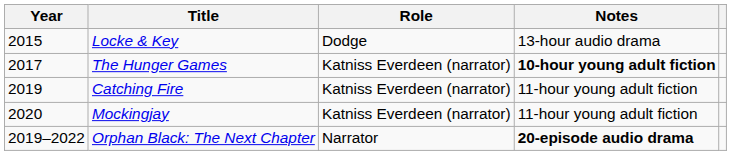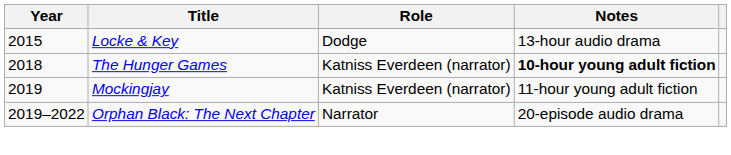 <table class="wikitable sortable">
 <tr>
 <th scope="col">Year</th>
 <th scope="col">Title</th>
 <th scope="col" class="unsortable">Role</th>
 <th scope="col" class="unsortable">Notes</th>
 <th scope="col" class="unsortable"></th>
 </tr>
 <tr>
 <td>2015</td>
 <td><em><a href='#'>Locke & Key</a></em></td>
 <td>Dodge</td>
 <td>13-hour audio drama</td>
 <td style="text-align:center;"></td>
 </tr>
 <tr>
-<td>2017</td>
+<td>2018</td>
 <td data-sort-value="Hunger Games, The"><em><a href='#'>The Hunger Games</a></em></td>
 <td>Katniss Everdeen (narrator)</td>
 <td><strong>10-hour young adult fiction</strong></td>
 <td style="text-align:center;"></td>
 </tr>
 <tr>
 <td>2019</td>
-<td><em><a href='#'>Catching Fire</a></em></td>
-<td>Katniss Everdeen (narrator)</td>
-<td>11-hour young adult fiction</td>
-<td></td>
-</tr>
-<tr>
-<td>2020</td>
 <td><em><a href='#'>Mockingjay</a></em></td>
 <td>Katniss Everdeen (narrator)</td>
 <td>11-hour young adult fiction</td>
 <td></td>
 </tr>
 <tr>
 <td>2019–2022</td>
 <td><em><a href='#'>Orphan Black: The Next Chapter</a></em></td>
 <td>Narrator</td>
-<td><strong>20-episode audio drama</strong></td>
+<td>20-episode audio drama</td>
 <td style="text-align:center;"></td>
 </tr>
 </table>
